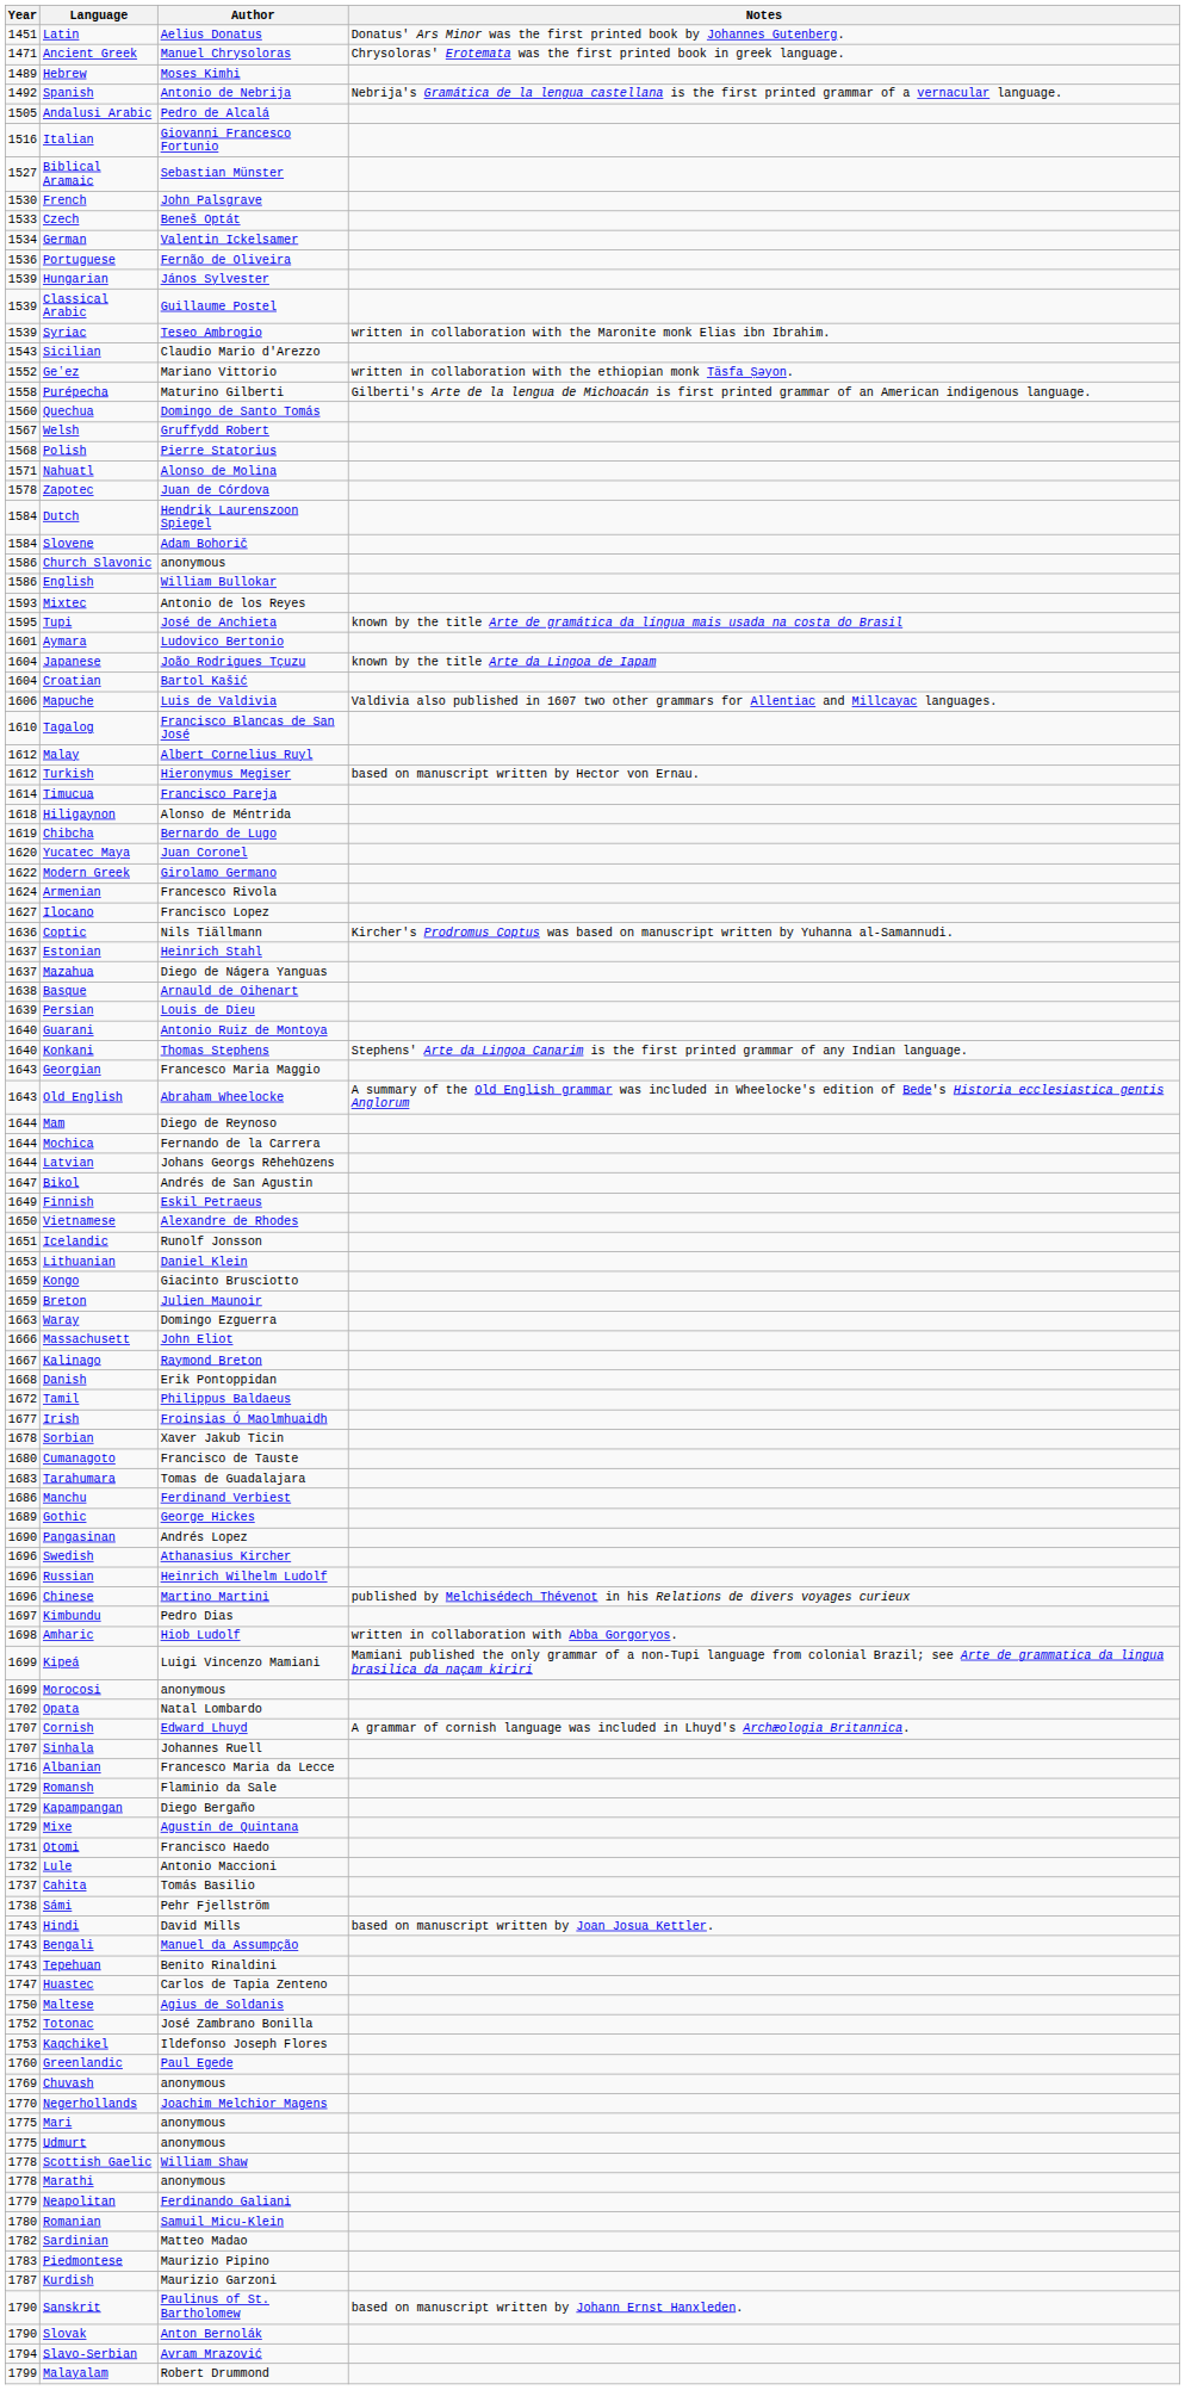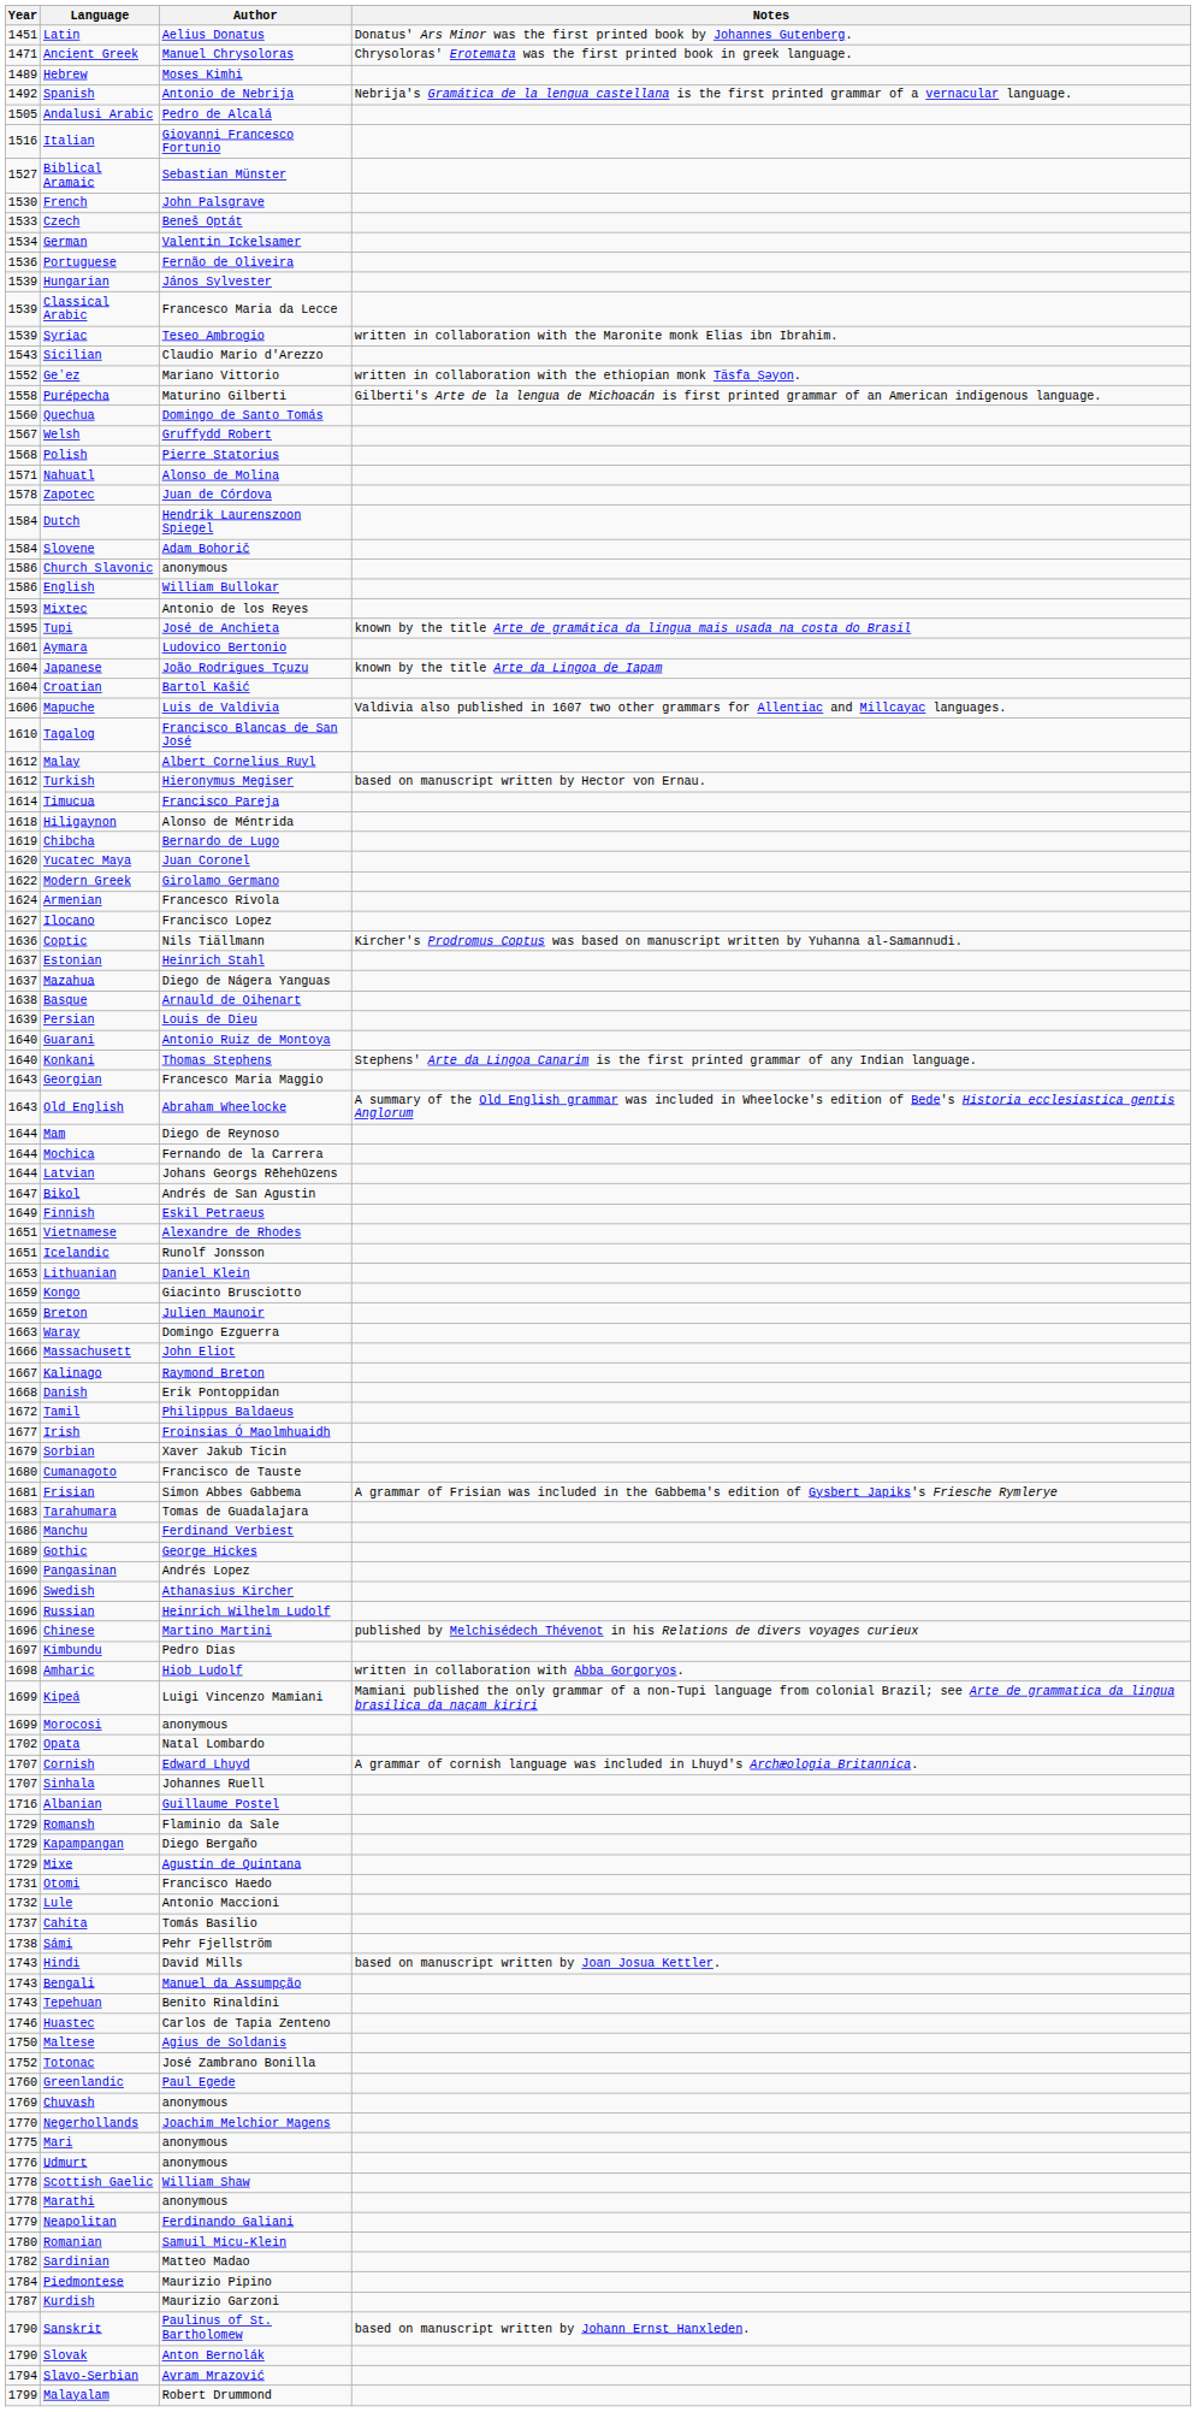 <table class="wikitable" width="100%">
 <tr>
 <th>Year</th>
 <th>Language</th>
 <th>Author</th>
 <th>Notes</th>
 </tr>
 <tr>
 <td>1451</td>
 <td><a href='#'>Latin</a></td>
 <td><a href='#'>Aelius Donatus</a></td>
 <td>Donatus' <em>Ars Minor</em> was the first printed book by <a href='#'>Johannes Gutenberg</a>.</td>
 </tr>
 <tr>
 <td>1471</td>
 <td><a href='#'>Ancient Greek</a></td>
 <td><a href='#'>Manuel Chrysoloras</a></td>
 <td>Chrysoloras' <em><a href='#'>Erotemata</a></em> was the first printed book in greek language.</td>
 </tr>
 <tr>
 <td>1489</td>
 <td><a href='#'>Hebrew</a></td>
 <td><a href='#'>Moses Kimhi</a></td>
 <td></td>
 </tr>
 <tr>
 <td>1492</td>
 <td><a href='#'>Spanish</a></td>
 <td><a href='#'>Antonio de Nebrija</a></td>
 <td>Nebrija's <em><a href='#'>Gramática de la lengua castellana</a></em> is the first printed grammar of a <a href='#'>vernacular</a> language.</td>
 </tr>
 <tr>
 <td>1505</td>
 <td><a href='#'>Andalusi Arabic</a></td>
 <td><a href='#'>Pedro de Alcalá</a></td>
 <td></td>
 </tr>
 <tr>
 <td>1516</td>
 <td><a href='#'>Italian</a></td>
 <td><a href='#'>Giovanni Francesco Fortunio</a></td>
 <td></td>
 </tr>
 <tr>
 <td>1527</td>
 <td><a href='#'>Biblical Aramaic</a></td>
 <td><a href='#'>Sebastian Münster</a></td>
 <td></td>
 </tr>
 <tr>
 <td>1530</td>
 <td><a href='#'>French</a></td>
 <td><a href='#'>John Palsgrave</a></td>
 <td></td>
 </tr>
 <tr>
 <td>1533</td>
 <td><a href='#'>Czech</a></td>
 <td><a href='#'>Beneš Optát</a></td>
 <td></td>
 </tr>
 <tr>
 <td>1534</td>
 <td><a href='#'>German</a></td>
 <td><a href='#'>Valentin Ickelsamer</a></td>
 <td></td>
 </tr>
 <tr>
 <td>1536</td>
 <td><a href='#'>Portuguese</a></td>
 <td><a href='#'>Fernão de Oliveira</a></td>
 <td></td>
 </tr>
 <tr>
 <td>1539</td>
 <td><a href='#'>Hungarian</a></td>
 <td><a href='#'>János Sylvester</a></td>
 <td></td>
 </tr>
 <tr>
 <td>1539</td>
 <td><a href='#'>Classical Arabic</a></td>
-<td><a href='#'>Guillaume Postel</a></td>
+<td>Francesco Maria da Lecce</td>
 <td></td>
 </tr>
 <tr>
 <td>1539</td>
 <td><a href='#'>Syriac</a></td>
 <td><a href='#'>Teseo Ambrogio</a></td>
 <td>written in collaboration with the Maronite monk Elias ibn Ibrahim.</td>
 </tr>
 <tr>
 <td>1543</td>
 <td><a href='#'>Sicilian</a></td>
 <td>Claudio Mario d'Arezzo</td>
 <td></td>
 </tr>
 <tr>
 <td>1552</td>
 <td><a href='#'>Geʽez</a></td>
 <td>Mariano Vittorio</td>
 <td>written in collaboration with the ethiopian monk <a href='#'>Täsfa Ṣǝyon</a>.</td>
 </tr>
 <tr>
 <td>1558</td>
 <td><a href='#'>Purépecha</a></td>
 <td>Maturino Gilberti</td>
 <td>Gilberti's <em>Arte de la lengua de Michoacán</em> is first printed grammar of an American indigenous language.</td>
 </tr>
 <tr>
 <td>1560</td>
 <td><a href='#'>Quechua</a></td>
 <td><a href='#'>Domingo de Santo Tomás</a></td>
 <td></td>
 </tr>
 <tr>
 <td>1567</td>
 <td><a href='#'>Welsh</a></td>
 <td><a href='#'>Gruffydd Robert</a></td>
 <td></td>
 </tr>
 <tr>
 <td>1568</td>
 <td><a href='#'>Polish</a></td>
 <td><a href='#'>Pierre Statorius</a></td>
 <td></td>
 </tr>
 <tr>
 <td>1571</td>
 <td><a href='#'>Nahuatl</a></td>
 <td><a href='#'>Alonso de Molina</a></td>
 <td></td>
 </tr>
 <tr>
 <td>1578</td>
 <td><a href='#'>Zapotec</a></td>
 <td><a href='#'>Juan de Córdova</a></td>
 <td></td>
 </tr>
 <tr>
 <td>1584</td>
 <td><a href='#'>Dutch</a></td>
 <td><a href='#'>Hendrik Laurenszoon Spiegel</a></td>
 <td></td>
 </tr>
 <tr>
 <td>1584</td>
 <td><a href='#'>Slovene</a></td>
 <td><a href='#'>Adam Bohorič</a></td>
 <td></td>
 </tr>
 <tr>
 <td>1586</td>
 <td><a href='#'>Church Slavonic</a></td>
 <td>anonymous</td>
 <td></td>
 </tr>
 <tr>
 <td>1586</td>
 <td><a href='#'>English</a></td>
 <td><a href='#'>William Bullokar</a></td>
 <td></td>
 </tr>
 <tr>
 <td>1593</td>
 <td><a href='#'>Mixtec</a></td>
 <td>Antonio de los Reyes</td>
 <td></td>
 </tr>
 <tr>
 <td>1595</td>
 <td><a href='#'>Tupi</a></td>
 <td><a href='#'>José de Anchieta</a></td>
 <td>known by the title <em><a href='#'>Arte de gramática da língua mais usada na costa do Brasil</a></em></td>
 </tr>
 <tr>
 <td>1601</td>
 <td><a href='#'>Aymara</a></td>
 <td><a href='#'>Ludovico Bertonio</a></td>
 <td></td>
 </tr>
 <tr>
 <td>1604</td>
 <td><a href='#'>Japanese</a></td>
 <td><a href='#'>João Rodrigues Tçuzu</a></td>
 <td>known by the title <em><a href='#'>Arte da Lingoa de Iapam</a></em></td>
 </tr>
 <tr>
 <td>1604</td>
 <td><a href='#'>Croatian</a></td>
 <td><a href='#'>Bartol Kašić</a></td>
 <td></td>
 </tr>
 <tr>
 <td>1606</td>
 <td><a href='#'>Mapuche</a></td>
 <td><a href='#'>Luis de Valdivia</a></td>
 <td>Valdivia also published in 1607 two other grammars for <a href='#'>Allentiac</a> and <a href='#'>Millcayac</a> languages.</td>
 </tr>
 <tr>
 <td>1610</td>
 <td><a href='#'>Tagalog</a></td>
 <td><a href='#'>Francisco Blancas de San José</a></td>
 <td></td>
 </tr>
 <tr>
 <td>1612</td>
 <td><a href='#'>Malay</a></td>
 <td><a href='#'>Albert Cornelius Ruyl</a></td>
 <td></td>
 </tr>
 <tr>
 <td>1612</td>
 <td><a href='#'>Turkish</a></td>
 <td><a href='#'>Hieronymus Megiser</a></td>
 <td>based on manuscript written by Hector von Ernau.</td>
 </tr>
 <tr>
 <td>1614</td>
 <td><a href='#'>Timucua</a></td>
 <td><a href='#'>Francisco Pareja</a></td>
 <td></td>
 </tr>
 <tr>
 <td>1618</td>
 <td><a href='#'>Hiligaynon</a></td>
 <td>Alonso de Méntrida</td>
 <td></td>
 </tr>
 <tr>
 <td>1619</td>
 <td><a href='#'>Chibcha</a></td>
 <td><a href='#'>Bernardo de Lugo</a></td>
 <td></td>
 </tr>
 <tr>
 <td>1620</td>
 <td><a href='#'>Yucatec Maya</a></td>
 <td><a href='#'>Juan Coronel</a></td>
 <td></td>
 </tr>
 <tr>
 <td>1622</td>
 <td><a href='#'>Modern Greek</a></td>
 <td><a href='#'>Girolamo Germano</a></td>
 <td></td>
 </tr>
 <tr>
 <td>1624</td>
 <td><a href='#'>Armenian</a></td>
 <td>Francesco Rivola</td>
 <td></td>
 </tr>
 <tr>
 <td>1627</td>
 <td><a href='#'>Ilocano</a></td>
 <td>Francisco Lopez</td>
 <td></td>
 </tr>
 <tr>
 <td>1636</td>
 <td><a href='#'>Coptic</a></td>
 <td>Nils Tiällmann</td>
 <td>Kircher's <em><a href='#'>Prodromus Coptus</a></em> was based on manuscript written by Yuhanna al-Samannudi.</td>
 </tr>
 <tr>
 <td>1637</td>
 <td><a href='#'>Estonian</a></td>
 <td><a href='#'>Heinrich Stahl</a></td>
 <td></td>
 </tr>
 <tr>
 <td>1637</td>
 <td><a href='#'>Mazahua</a></td>
 <td>Diego de Nágera Yanguas</td>
 <td></td>
 </tr>
 <tr>
 <td>1638</td>
 <td><a href='#'>Basque</a></td>
 <td><a href='#'>Arnauld de Oihenart</a></td>
 <td></td>
 </tr>
 <tr>
 <td>1639</td>
 <td><a href='#'>Persian</a></td>
 <td><a href='#'>Louis de Dieu</a></td>
 <td></td>
 </tr>
 <tr>
 <td>1640</td>
 <td><a href='#'>Guarani</a></td>
 <td><a href='#'>Antonio Ruiz de Montoya</a></td>
 <td></td>
 </tr>
 <tr>
 <td>1640</td>
 <td><a href='#'>Konkani</a></td>
 <td><a href='#'>Thomas Stephens</a></td>
 <td>Stephens' <em><a href='#'>Arte da Lingoa Canarim</a></em> is the first printed grammar of any Indian language.</td>
 </tr>
 <tr>
 <td>1643</td>
 <td><a href='#'>Georgian</a></td>
 <td>Francesco Maria Maggio</td>
 <td></td>
 </tr>
 <tr>
 <td>1643</td>
 <td><a href='#'>Old English</a></td>
 <td><a href='#'>Abraham Wheelocke</a></td>
 <td>A summary of the <a href='#'>Old English grammar</a> was included in Wheelocke's edition of <a href='#'>Bede</a>'s <em><a href='#'>Historia ecclesiastica gentis Anglorum</a></em> </td>
 </tr>
 <tr>
 <td>1644</td>
 <td><a href='#'>Mam</a></td>
 <td>Diego de Reynoso</td>
 <td></td>
 </tr>
 <tr>
 <td>1644</td>
 <td><a href='#'>Mochica</a></td>
 <td>Fernando de la Carrera</td>
 <td></td>
 </tr>
 <tr>
 <td>1644</td>
 <td><a href='#'>Latvian</a></td>
 <td>Johans Georgs Rēhehūzens</td>
 <td></td>
 </tr>
 <tr>
 <td>1647</td>
 <td><a href='#'>Bikol</a></td>
 <td>Andrés de San Agustin</td>
 <td></td>
 </tr>
 <tr>
 <td>1649</td>
 <td><a href='#'>Finnish</a></td>
 <td><a href='#'>Eskil Petraeus</a></td>
 <td></td>
 </tr>
 <tr>
-<td>1650</td>
+<td>1651</td>
 <td><a href='#'>Vietnamese</a></td>
 <td><a href='#'>Alexandre de Rhodes</a></td>
 <td></td>
 </tr>
 <tr>
 <td>1651</td>
 <td><a href='#'>Icelandic</a></td>
 <td>Runolf Jonsson</td>
 <td></td>
 </tr>
 <tr>
 <td>1653</td>
 <td><a href='#'>Lithuanian</a></td>
 <td><a href='#'>Daniel Klein</a></td>
 <td></td>
 </tr>
 <tr>
 <td>1659</td>
 <td><a href='#'>Kongo</a></td>
 <td>Giacinto Brusciotto</td>
 <td></td>
 </tr>
 <tr>
 <td>1659</td>
 <td><a href='#'>Breton</a></td>
 <td><a href='#'>Julien Maunoir</a></td>
 <td></td>
 </tr>
 <tr>
 <td>1663</td>
 <td><a href='#'>Waray</a></td>
 <td>Domingo Ezguerra</td>
 <td></td>
 </tr>
 <tr>
 <td>1666</td>
 <td><a href='#'>Massachusett</a></td>
 <td><a href='#'>John Eliot</a></td>
 <td></td>
 </tr>
 <tr>
 <td>1667</td>
 <td><a href='#'>Kalinago</a></td>
 <td><a href='#'>Raymond Breton</a></td>
 <td></td>
 </tr>
 <tr>
 <td>1668</td>
 <td><a href='#'>Danish</a></td>
 <td>Erik Pontoppidan</td>
 <td></td>
 </tr>
 <tr>
 <td>1672</td>
 <td><a href='#'>Tamil</a></td>
 <td><a href='#'>Philippus Baldaeus</a></td>
 <td></td>
 </tr>
 <tr>
 <td>1677</td>
 <td><a href='#'>Irish</a></td>
 <td><a href='#'>Froinsias Ó Maolmhuaidh</a></td>
 <td></td>
 </tr>
 <tr>
-<td>1678</td>
+<td>1679</td>
 <td><a href='#'>Sorbian</a></td>
 <td>Xaver Jakub Ticin</td>
 <td></td>
 </tr>
 <tr>
 <td>1680</td>
 <td><a href='#'>Cumanagoto</a></td>
 <td>Francisco de Tauste</td>
 <td></td>
+</tr>
+<tr>
+<td>1681</td>
+<td><a href='#'>Frisian</a></td>
+<td>Simon Abbes Gabbema</td>
+<td>A grammar of Frisian was included in the Gabbema's edition of <a href='#'>Gysbert Japiks</a>'s <em>Friesche Rymlerye</em></td>
 </tr>
 <tr>
 <td>1683</td>
 <td><a href='#'>Tarahumara</a></td>
 <td>Tomas de Guadalajara</td>
 <td></td>
 </tr>
 <tr>
 <td>1686</td>
 <td><a href='#'>Manchu</a></td>
 <td><a href='#'>Ferdinand Verbiest</a></td>
 <td></td>
 </tr>
 <tr>
 <td>1689</td>
 <td><a href='#'>Gothic</a></td>
 <td><a href='#'>George Hickes</a></td>
 <td></td>
 </tr>
 <tr>
 <td>1690</td>
 <td><a href='#'>Pangasinan</a></td>
 <td>Andrés Lopez</td>
 <td></td>
 </tr>
 <tr>
 <td>1696</td>
 <td><a href='#'>Swedish</a></td>
 <td><a href='#'>Athanasius Kircher</a></td>
 <td></td>
 </tr>
 <tr>
 <td>1696</td>
 <td><a href='#'>Russian</a></td>
 <td><a href='#'>Heinrich Wilhelm Ludolf</a></td>
 <td></td>
 </tr>
 <tr>
 <td>1696</td>
 <td><a href='#'>Chinese</a></td>
 <td><a href='#'>Martino Martini</a></td>
 <td>published by <a href='#'>Melchisédech Thévenot</a> in his <em>Relations de divers voyages curieux</em></td>
 </tr>
 <tr>
 <td>1697</td>
 <td><a href='#'>Kimbundu</a></td>
 <td>Pedro Dias</td>
 <td></td>
 </tr>
 <tr>
 <td>1698</td>
 <td><a href='#'>Amharic</a></td>
 <td><a href='#'>Hiob Ludolf</a></td>
 <td>written in collaboration with <a href='#'>Abba Gorgoryos</a>.</td>
 </tr>
 <tr>
 <td>1699</td>
 <td><a href='#'>Kipeá</a></td>
 <td>Luigi Vincenzo Mamiani</td>
 <td>Mamiani published the only grammar of a non-Tupi language from colonial Brazil; see <em><a href='#'>Arte de grammatica da lingua brasilica da naçam kiriri</a></em></td>
 </tr>
 <tr>
 <td>1699</td>
 <td><a href='#'>Morocosi</a></td>
 <td>anonymous</td>
 <td></td>
 </tr>
 <tr>
 <td>1702</td>
 <td><a href='#'>Opata</a></td>
 <td>Natal Lombardo</td>
 <td></td>
 </tr>
 <tr>
 <td>1707</td>
 <td><a href='#'>Cornish</a></td>
 <td><a href='#'>Edward Lhuyd</a></td>
 <td>A grammar of cornish language was included in Lhuyd's <em><a href='#'>Archæologia Britannica</a></em>.</td>
 </tr>
 <tr>
 <td>1707</td>
 <td><a href='#'>Sinhala</a></td>
 <td>Johannes Ruell</td>
 <td></td>
 </tr>
 <tr>
 <td>1716</td>
 <td><a href='#'>Albanian</a></td>
-<td>Francesco Maria da Lecce</td>
+<td><a href='#'>Guillaume Postel</a></td>
 <td></td>
 </tr>
 <tr>
 <td>1729</td>
 <td><a href='#'>Romansh</a></td>
 <td>Flaminio da Sale</td>
 <td></td>
 </tr>
 <tr>
 <td>1729</td>
 <td><a href='#'>Kapampangan</a></td>
 <td>Diego Bergaño</td>
 <td></td>
 </tr>
 <tr>
 <td>1729</td>
 <td><a href='#'>Mixe</a></td>
 <td><a href='#'>Agustín de Quintana</a></td>
 <td></td>
 </tr>
 <tr>
 <td>1731</td>
 <td><a href='#'>Otomi</a></td>
 <td>Francisco Haedo</td>
 <td></td>
 </tr>
 <tr>
 <td>1732</td>
 <td><a href='#'>Lule</a></td>
 <td>Antonio Maccioni</td>
 <td></td>
 </tr>
 <tr>
 <td>1737</td>
 <td><a href='#'>Cahita</a></td>
 <td>Tomás Basilio</td>
 <td></td>
 </tr>
 <tr>
 <td>1738</td>
 <td><a href='#'>Sámi</a></td>
 <td>Pehr Fjellström</td>
 <td></td>
 </tr>
 <tr>
 <td>1743</td>
 <td><a href='#'>Hindi</a></td>
 <td>David Mills</td>
 <td>based on manuscript written by <a href='#'>Joan Josua Kettler</a>.</td>
 </tr>
 <tr>
 <td>1743</td>
 <td><a href='#'>Bengali</a></td>
 <td><a href='#'>Manuel da Assumpção</a></td>
 <td></td>
 </tr>
 <tr>
 <td>1743</td>
 <td><a href='#'>Tepehuan</a></td>
 <td>Benito Rinaldini</td>
 <td></td>
 </tr>
 <tr>
-<td>1747</td>
+<td>1746</td>
 <td><a href='#'>Huastec</a></td>
 <td>Carlos de Tapia Zenteno</td>
 <td></td>
 </tr>
 <tr>
 <td>1750</td>
 <td><a href='#'>Maltese</a></td>
 <td><a href='#'>Agius de Soldanis</a></td>
 <td></td>
 </tr>
 <tr>
 <td>1752</td>
 <td><a href='#'>Totonac</a></td>
 <td>José Zambrano Bonilla</td>
-<td></td>
-</tr>
-<tr>
-<td>1753</td>
-<td><a href='#'>Kaqchikel</a></td>
-<td>Ildefonso Joseph Flores</td>
 <td></td>
 </tr>
 <tr>
 <td>1760</td>
 <td><a href='#'>Greenlandic</a></td>
 <td><a href='#'>Paul Egede</a></td>
 <td></td>
 </tr>
 <tr>
 <td>1769</td>
 <td><a href='#'>Chuvash</a></td>
 <td>anonymous</td>
 <td></td>
 </tr>
 <tr>
 <td>1770</td>
 <td><a href='#'>Negerhollands</a></td>
 <td><a href='#'>Joachim Melchior Magens</a></td>
 <td></td>
 </tr>
 <tr>
 <td>1775</td>
 <td><a href='#'>Mari</a></td>
 <td>anonymous</td>
 <td></td>
 </tr>
 <tr>
-<td>1775</td>
+<td>1776</td>
 <td><a href='#'>Udmurt</a></td>
 <td>anonymous</td>
 <td></td>
 </tr>
 <tr>
 <td>1778</td>
 <td><a href='#'>Scottish Gaelic</a></td>
 <td><a href='#'>William Shaw</a></td>
 <td></td>
 </tr>
 <tr>
 <td>1778</td>
 <td><a href='#'>Marathi</a></td>
 <td>anonymous</td>
 <td></td>
 </tr>
 <tr>
 <td>1779</td>
 <td><a href='#'>Neapolitan</a></td>
 <td><a href='#'>Ferdinando Galiani</a></td>
 <td></td>
 </tr>
 <tr>
 <td>1780</td>
 <td><a href='#'>Romanian</a></td>
 <td><a href='#'>Samuil Micu-Klein</a></td>
 <td></td>
 </tr>
 <tr>
 <td>1782</td>
 <td><a href='#'>Sardinian</a></td>
 <td>Matteo Madao</td>
 <td></td>
 </tr>
 <tr>
-<td>1783</td>
+<td>1784</td>
 <td><a href='#'>Piedmontese</a></td>
 <td>Maurizio Pipino</td>
 <td></td>
 </tr>
 <tr>
 <td>1787</td>
 <td><a href='#'>Kurdish</a></td>
 <td>Maurizio Garzoni</td>
 <td></td>
 </tr>
 <tr>
 <td>1790</td>
 <td><a href='#'>Sanskrit</a></td>
 <td><a href='#'>Paulinus of St. Bartholomew</a></td>
 <td>based on manuscript written by <a href='#'>Johann Ernst Hanxleden</a>.</td>
 </tr>
 <tr>
 <td>1790</td>
 <td><a href='#'>Slovak</a></td>
 <td><a href='#'>Anton Bernolák</a></td>
 <td></td>
 </tr>
 <tr>
 <td>1794</td>
 <td><a href='#'>Slavo-Serbian</a></td>
 <td><a href='#'>Avram Mrazović</a></td>
 <td></td>
 </tr>
 <tr>
 <td>1799</td>
 <td><a href='#'>Malayalam</a></td>
 <td>Robert Drummond</td>
 <td></td>
 </tr>
 </table>
